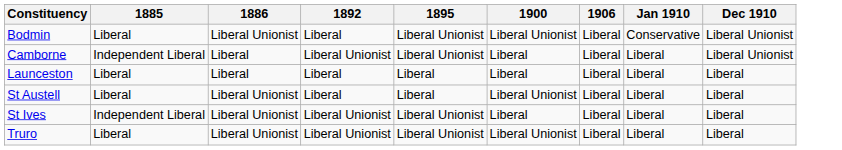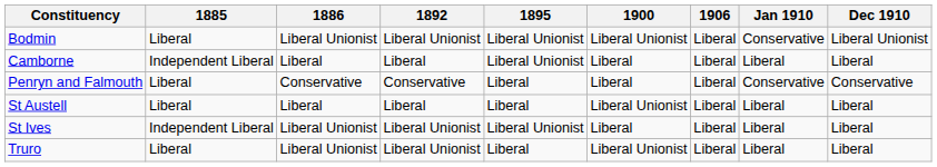 <table class="wikitable">
 <tr>
 <th>Constituency</th>
 <th>1885</th>
 <th>1886</th>
 <th>1892</th>
 <th>1895</th>
 <th>1900</th>
 <th>1906</th>
 <th>Jan 1910</th>
 <th>Dec 1910</th>
 </tr>
 <tr>
 <td><a href='#'>Bodmin</a></td>
 <td bgcolor=>Liberal</td>
 <td bgcolor=>Liberal Unionist</td>
-<td bgcolor=>Liberal</td>
+<td bgcolor=>Liberal Unionist</td>
 <td bgcolor=>Liberal Unionist</td>
 <td bgcolor=>Liberal Unionist</td>
 <td bgcolor=>Liberal</td>
 <td bgcolor=>Conservative</td>
 <td bgcolor=>Liberal Unionist</td>
 </tr>
 <tr>
 <td><a href='#'>Camborne</a></td>
 <td bgcolor=>Independent Liberal</td>
 <td bgcolor=>Liberal</td>
-<td bgcolor=>Liberal Unionist</td>
-<td bgcolor=>Liberal Unionist</td>
-<td bgcolor=>Liberal</td>
-<td bgcolor=>Liberal</td>
 <td bgcolor=>Liberal</td>
 <td bgcolor=>Liberal Unionist</td>
-</tr>
-<tr>
-<td><a href='#'>Launceston</a></td>
-<td bgcolor=>Liberal</td>
-<td bgcolor=>Liberal</td>
-<td bgcolor=>Liberal</td>
-<td bgcolor=>Liberal</td>
 <td bgcolor=>Liberal</td>
 <td bgcolor=>Liberal</td>
 <td bgcolor=>Liberal</td>
 <td bgcolor=>Liberal</td>
 </tr>
 <tr>
+<td><a href='#'>Penryn and Falmouth</a></td>
+<td bgcolor=>Liberal</td>
+<td bgcolor=>Conservative</td>
+<td bgcolor=>Conservative</td>
+<td bgcolor=>Liberal</td>
+<td bgcolor=>Liberal</td>
+<td bgcolor=>Liberal</td>
+<td bgcolor=>Conservative</td>
+<td bgcolor=>Conservative</td>
+</tr>
+<tr>
 <td><a href='#'>St Austell</a></td>
 <td bgcolor=>Liberal</td>
-<td bgcolor=>Liberal Unionist</td>
+<td bgcolor=>Liberal</td>
 <td bgcolor=>Liberal</td>
 <td bgcolor=>Liberal</td>
 <td bgcolor=>Liberal Unionist</td>
 <td bgcolor=>Liberal</td>
 <td bgcolor=>Liberal</td>
 <td bgcolor=>Liberal</td>
 </tr>
 <tr>
 <td><a href='#'>St Ives</a></td>
 <td bgcolor=>Independent Liberal</td>
 <td bgcolor=>Liberal Unionist</td>
 <td bgcolor=>Liberal Unionist</td>
 <td bgcolor=>Liberal Unionist</td>
 <td bgcolor=>Liberal</td>
 <td bgcolor=>Liberal</td>
 <td bgcolor=>Liberal</td>
 <td bgcolor=>Liberal</td>
 </tr>
 <tr>
 <td><a href='#'>Truro</a></td>
 <td bgcolor=>Liberal</td>
 <td bgcolor=>Liberal Unionist</td>
 <td bgcolor=>Liberal Unionist</td>
-<td bgcolor=>Liberal Unionist</td>
+<td bgcolor=>Liberal</td>
 <td bgcolor=>Liberal Unionist</td>
 <td bgcolor=>Liberal</td>
 <td bgcolor=>Liberal</td>
 <td bgcolor=>Liberal</td>
 </tr>
 </table>
